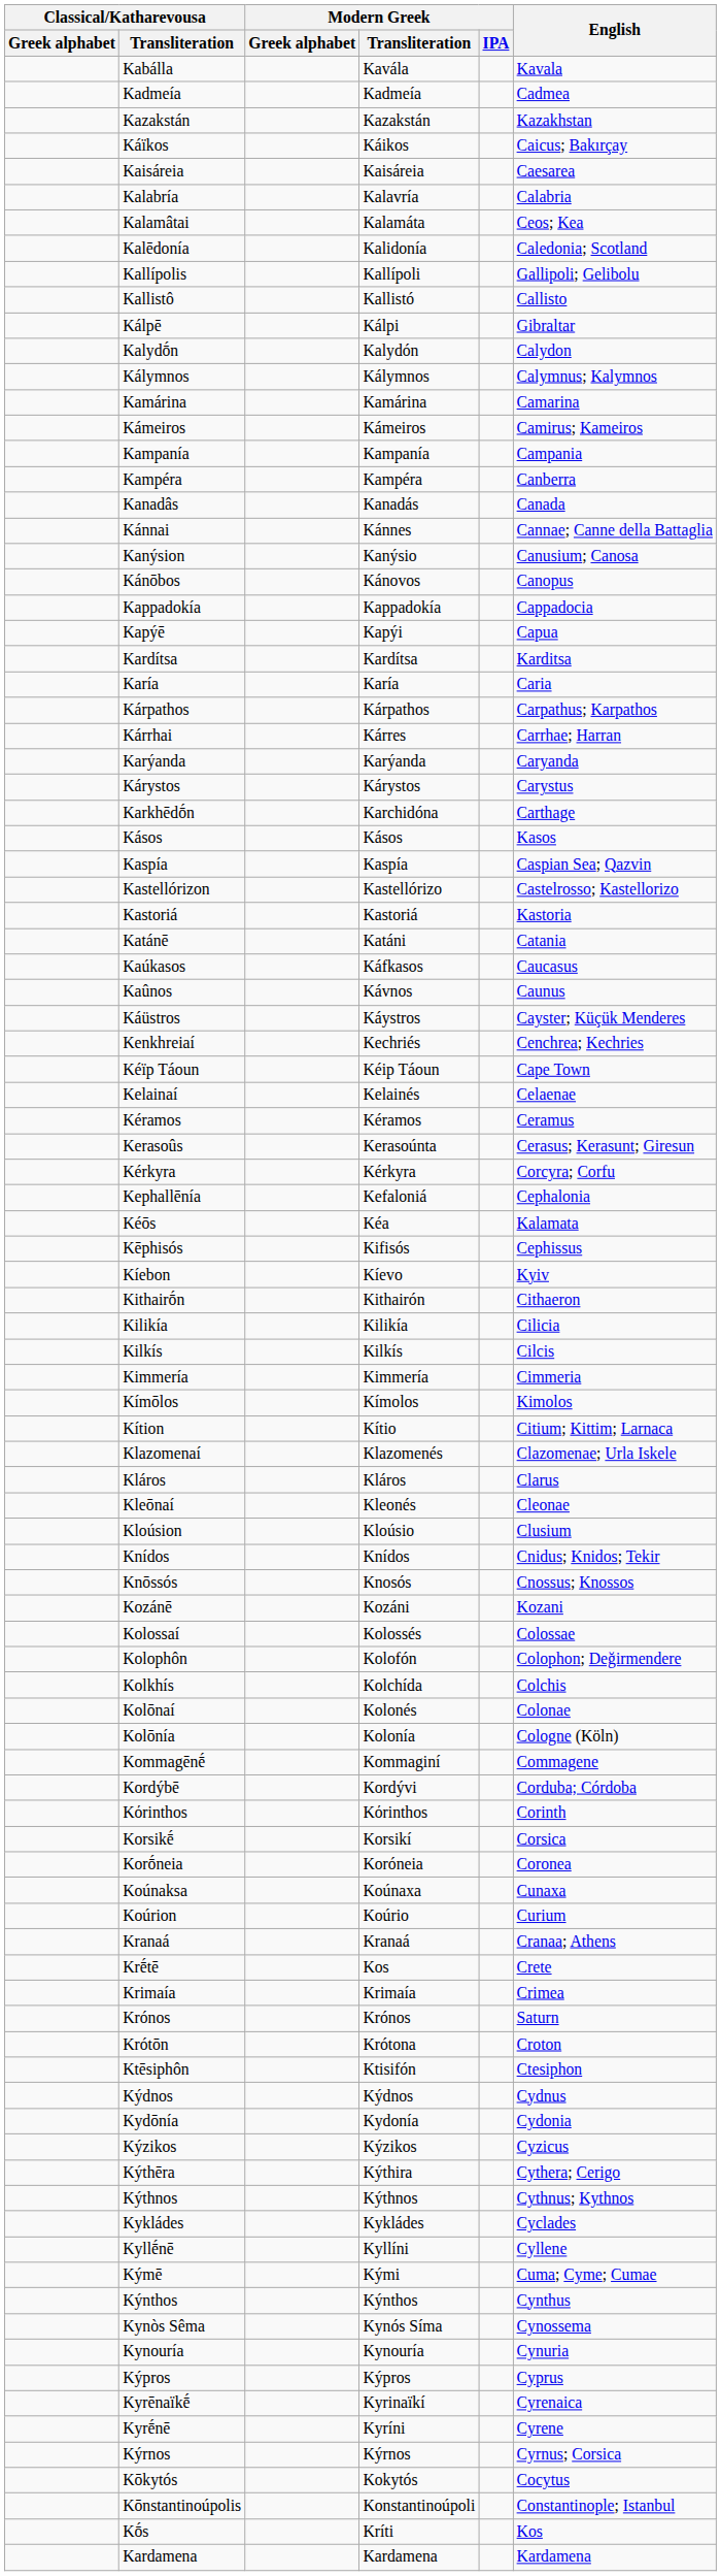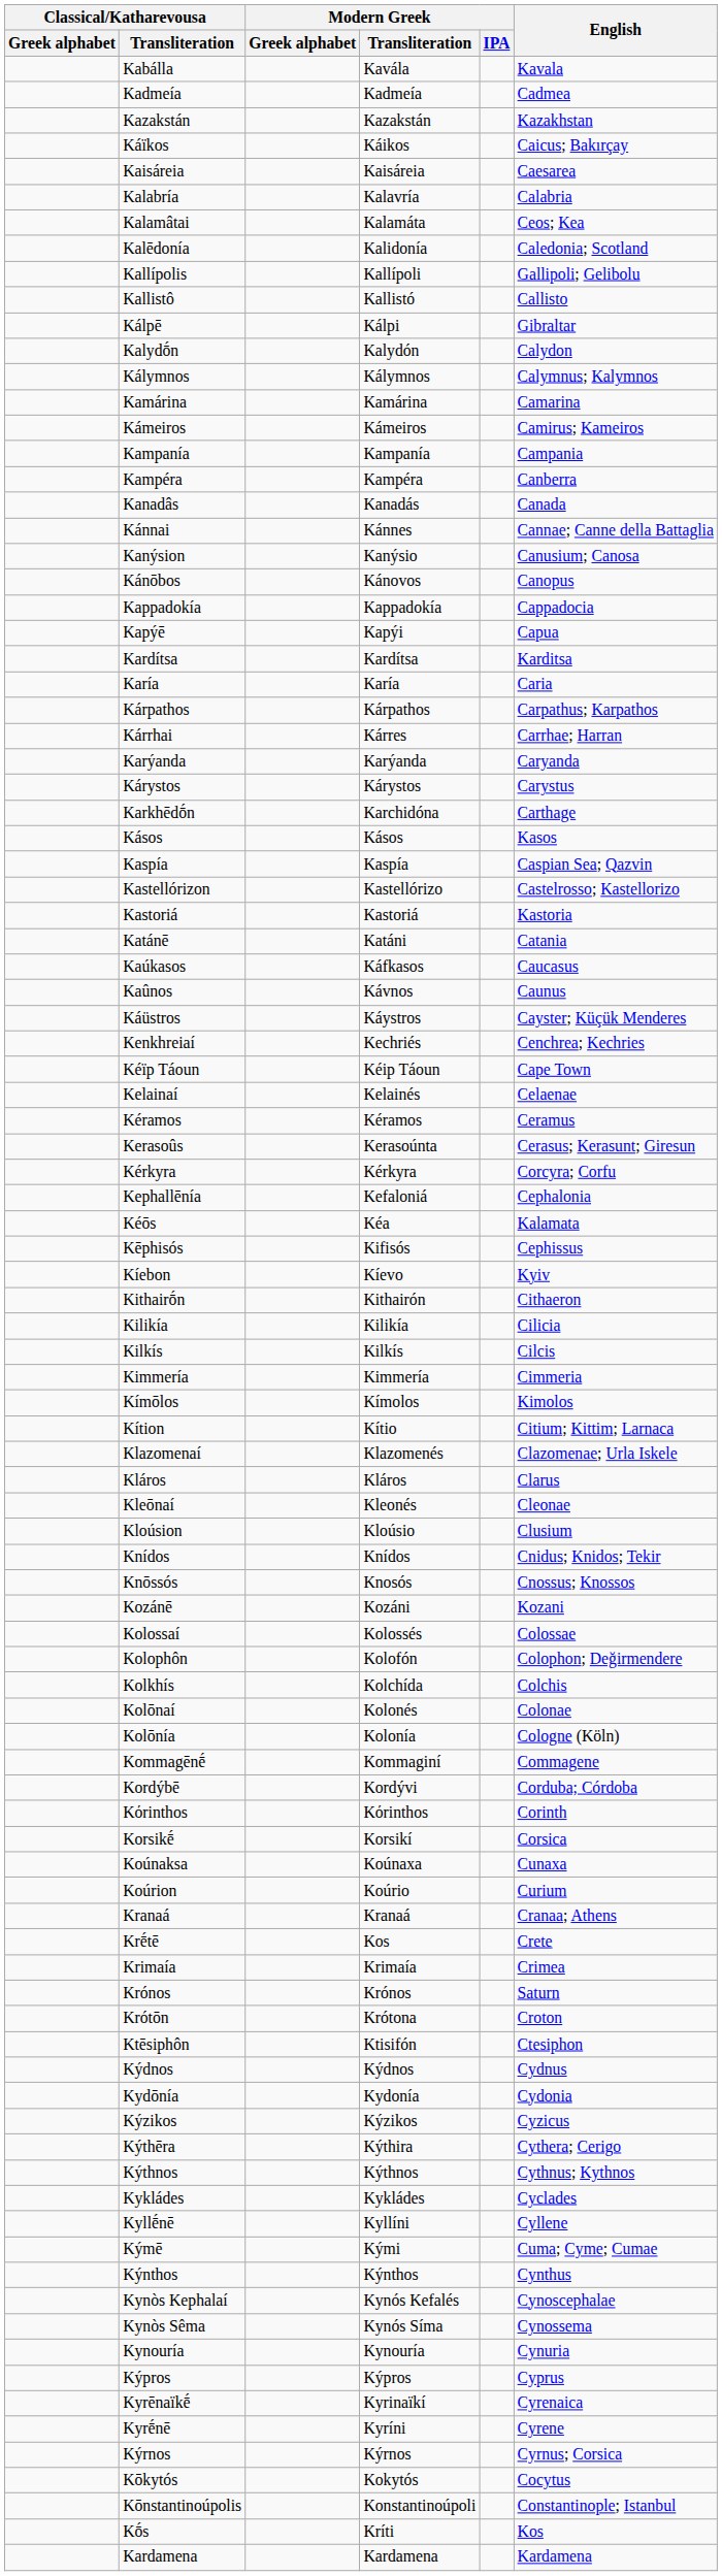 <table class="wikitable">
 <tr>
 <th colspan="2">Classical/Katharevousa</th>
 <th colspan="3">Modern Greek</th>
 <th rowspan="2">English</th>
 </tr>
 <tr>
 <th>Greek alphabet</th>
 <th>Transliteration</th>
 <th>Greek alphabet</th>
 <th>Transliteration</th>
 <th><a href='#'>IPA</a></th>
 </tr>
 <tr>
 <td></td>
 <td>Kabálla</td>
 <td></td>
 <td>Kavála</td>
 <td></td>
 <td><a href='#'>Kavala</a></td>
 </tr>
 <tr>
 <td></td>
 <td>Kadmeía</td>
 <td></td>
 <td>Kadmeía</td>
 <td></td>
 <td><a href='#'>Cadmea</a></td>
 </tr>
 <tr>
 <td></td>
 <td>Kazakstán</td>
 <td></td>
 <td>Kazakstán</td>
 <td></td>
 <td><a href='#'>Kazakhstan</a></td>
 </tr>
 <tr>
 <td></td>
 <td>Káïkos</td>
 <td></td>
 <td>Káikos</td>
 <td></td>
 <td><a href='#'>Caicus</a>; <a href='#'>Bakırçay</a></td>
 </tr>
 <tr>
 <td></td>
 <td>Kaisáreia</td>
 <td></td>
 <td>Kaisáreia</td>
 <td></td>
 <td><a href='#'>Caesarea</a></td>
 </tr>
 <tr>
 <td></td>
 <td>Kalabría</td>
 <td></td>
 <td>Kalavría</td>
 <td></td>
 <td><a href='#'>Calabria</a></td>
 </tr>
 <tr>
 <td></td>
 <td>Kalamâtai</td>
 <td></td>
 <td>Kalamáta</td>
 <td></td>
 <td><a href='#'>Ceos</a>; <a href='#'>Kea</a></td>
 </tr>
 <tr>
 <td></td>
 <td>Kalēdonía</td>
 <td></td>
 <td>Kalidonía</td>
 <td></td>
 <td><a href='#'>Caledonia</a>; <a href='#'>Scotland</a></td>
 </tr>
 <tr>
 <td></td>
 <td>Kallípolis</td>
 <td></td>
 <td>Kallípoli</td>
 <td></td>
 <td><a href='#'>Gallipoli</a>; <a href='#'>Gelibolu</a></td>
 </tr>
 <tr>
 <td></td>
 <td>Kallistô</td>
 <td></td>
 <td>Kallistó</td>
 <td></td>
 <td><a href='#'>Callisto</a></td>
 </tr>
 <tr>
 <td></td>
 <td>Kálpē</td>
 <td></td>
 <td>Kálpi</td>
 <td></td>
 <td><a href='#'>Gibraltar</a></td>
 </tr>
 <tr>
 <td></td>
 <td>Kalydṓn</td>
 <td></td>
 <td>Kalydón</td>
 <td></td>
 <td><a href='#'>Calydon</a></td>
 </tr>
 <tr>
 <td></td>
 <td>Kálymnos</td>
 <td></td>
 <td>Kálymnos</td>
 <td></td>
 <td><a href='#'>Calymnus</a>; <a href='#'>Kalymnos</a></td>
 </tr>
 <tr>
 <td></td>
 <td>Kamárina</td>
 <td></td>
 <td>Kamárina</td>
 <td></td>
 <td><a href='#'>Camarina</a></td>
 </tr>
 <tr>
 <td></td>
 <td>Kámeiros</td>
 <td></td>
 <td>Kámeiros</td>
 <td></td>
 <td><a href='#'>Camirus</a>; <a href='#'>Kameiros</a></td>
 </tr>
 <tr>
 <td></td>
 <td>Kampanía</td>
 <td></td>
 <td>Kampanía</td>
 <td></td>
 <td><a href='#'>Campania</a></td>
 </tr>
 <tr>
 <td></td>
 <td>Kampéra</td>
 <td></td>
 <td>Kampéra</td>
 <td></td>
 <td><a href='#'>Canberra</a></td>
 </tr>
 <tr>
 <td></td>
 <td>Kanadâs</td>
 <td></td>
 <td>Kanadás</td>
 <td></td>
 <td><a href='#'>Canada</a></td>
 </tr>
 <tr>
 <td></td>
 <td>Kánnai</td>
 <td></td>
 <td>Kánnes</td>
 <td></td>
 <td><a href='#'>Cannae</a>; <a href='#'>Canne della Battaglia</a></td>
 </tr>
 <tr>
 <td></td>
 <td>Kanýsion</td>
 <td></td>
 <td>Kanýsio</td>
 <td></td>
 <td><a href='#'>Canusium</a>; <a href='#'>Canosa</a></td>
 </tr>
 <tr>
 <td></td>
 <td>Kánōbos</td>
 <td></td>
 <td>Kánovos</td>
 <td></td>
 <td><a href='#'>Canopus</a></td>
 </tr>
 <tr>
 <td></td>
 <td>Kappadokía</td>
 <td></td>
 <td>Kappadokía</td>
 <td></td>
 <td><a href='#'>Cappadocia</a></td>
 </tr>
 <tr>
 <td></td>
 <td>Kapýē</td>
 <td></td>
 <td>Kapýi</td>
 <td></td>
 <td><a href='#'>Capua</a></td>
 </tr>
 <tr>
 <td></td>
 <td>Kardítsa</td>
 <td></td>
 <td>Kardítsa</td>
 <td></td>
 <td><a href='#'>Karditsa</a></td>
 </tr>
 <tr>
 <td></td>
 <td>Karía</td>
 <td></td>
 <td>Karía</td>
 <td></td>
 <td><a href='#'>Caria</a></td>
 </tr>
 <tr>
 <td></td>
 <td>Kárpathos</td>
 <td></td>
 <td>Kárpathos</td>
 <td></td>
 <td><a href='#'>Carpathus</a>; <a href='#'>Karpathos</a></td>
 </tr>
 <tr>
 <td></td>
 <td>Kárrhai</td>
 <td></td>
 <td>Kárres</td>
 <td></td>
 <td><a href='#'>Carrhae</a>; <a href='#'>Harran</a></td>
 </tr>
 <tr>
 <td></td>
 <td>Karýanda</td>
 <td></td>
 <td>Karýanda</td>
 <td></td>
 <td><a href='#'>Caryanda</a></td>
 </tr>
 <tr>
 <td></td>
 <td>Kárystos</td>
 <td></td>
 <td>Kárystos</td>
 <td></td>
 <td><a href='#'>Carystus</a></td>
 </tr>
 <tr>
 <td></td>
 <td>Karkhēdṓn</td>
 <td></td>
 <td>Karchidóna</td>
 <td></td>
 <td><a href='#'>Carthage</a></td>
 </tr>
 <tr>
 <td></td>
 <td>Kásos</td>
 <td></td>
 <td>Kásos</td>
 <td></td>
 <td><a href='#'>Kasos</a></td>
 </tr>
 <tr>
 <td></td>
 <td>Kaspía</td>
 <td></td>
 <td>Kaspía</td>
 <td></td>
 <td><a href='#'>Caspian Sea</a>; <a href='#'>Qazvin</a></td>
 </tr>
 <tr>
 <td></td>
 <td>Kastellórizon</td>
 <td></td>
 <td>Kastellórizo</td>
 <td></td>
 <td><a href='#'>Castelrosso</a>; <a href='#'>Kastellorizo</a></td>
 </tr>
 <tr>
 <td></td>
 <td>Kastoriá</td>
 <td></td>
 <td>Kastoriá</td>
 <td></td>
 <td><a href='#'>Kastoria</a></td>
 </tr>
 <tr>
 <td></td>
 <td>Katánē</td>
 <td></td>
 <td>Katáni</td>
 <td></td>
 <td><a href='#'>Catania</a></td>
 </tr>
 <tr>
 <td></td>
 <td>Kaúkasos</td>
 <td></td>
 <td>Káfkasos</td>
 <td></td>
 <td><a href='#'>Caucasus</a></td>
 </tr>
 <tr>
 <td></td>
 <td>Kaûnos</td>
 <td></td>
 <td>Kávnos</td>
 <td></td>
 <td><a href='#'>Caunus</a></td>
 </tr>
 <tr>
 <td></td>
 <td>Káüstros</td>
 <td></td>
 <td>Káystros</td>
 <td></td>
 <td><a href='#'>Cayster</a>; <a href='#'>Küçük Menderes</a></td>
 </tr>
 <tr>
 <td></td>
 <td>Kenkhreiaí</td>
 <td></td>
 <td>Kechriés</td>
 <td></td>
 <td><a href='#'>Cenchrea</a>; <a href='#'>Kechries</a></td>
 </tr>
 <tr>
 <td></td>
 <td>Kéïp Táoun</td>
 <td></td>
 <td>Kéip Táoun</td>
 <td></td>
 <td><a href='#'>Cape Town</a></td>
 </tr>
 <tr>
 <td></td>
 <td>Kelainaí</td>
 <td></td>
 <td>Kelainés</td>
 <td></td>
 <td><a href='#'>Celaenae</a></td>
 </tr>
 <tr>
 <td></td>
 <td>Kéramos</td>
 <td></td>
 <td>Kéramos</td>
 <td></td>
 <td><a href='#'>Ceramus</a></td>
 </tr>
 <tr>
 <td></td>
 <td>Kerasoûs</td>
 <td></td>
 <td>Kerasoúnta</td>
 <td></td>
 <td><a href='#'>Cerasus</a>; <a href='#'>Kerasunt</a>; <a href='#'>Giresun</a></td>
 </tr>
 <tr>
 <td></td>
 <td>Kérkyra</td>
 <td></td>
 <td>Kérkyra</td>
 <td></td>
 <td><a href='#'>Corcyra</a>; <a href='#'>Corfu</a></td>
 </tr>
 <tr>
 <td></td>
 <td>Kephallēnía</td>
 <td></td>
 <td>Kefaloniá</td>
 <td></td>
 <td><a href='#'>Cephalonia</a></td>
 </tr>
 <tr>
 <td></td>
 <td>Kéōs</td>
 <td></td>
 <td>Kéa</td>
 <td></td>
 <td><a href='#'>Kalamata</a></td>
 </tr>
 <tr>
 <td></td>
 <td>Kēphisós</td>
 <td></td>
 <td>Kifisós</td>
 <td></td>
 <td><a href='#'>Cephissus</a></td>
 </tr>
 <tr>
 <td></td>
 <td>Kíebon</td>
 <td></td>
 <td>Kíevo</td>
 <td></td>
 <td><a href='#'>Kyiv</a></td>
 </tr>
 <tr>
 <td></td>
 <td>Kithairṓn</td>
 <td></td>
 <td>Kithairón</td>
 <td></td>
 <td><a href='#'>Cithaeron</a></td>
 </tr>
 <tr>
 <td></td>
 <td>Kilikía</td>
 <td></td>
 <td>Kilikía</td>
 <td></td>
 <td><a href='#'>Cilicia</a></td>
 </tr>
 <tr>
 <td></td>
 <td>Kilkís</td>
 <td></td>
 <td>Kilkís</td>
 <td></td>
 <td><a href='#'>Cilcis</a></td>
 </tr>
 <tr>
 <td></td>
 <td>Kimmería</td>
 <td></td>
 <td>Kimmería</td>
 <td></td>
 <td><a href='#'>Cimmeria</a></td>
 </tr>
 <tr>
 <td></td>
 <td>Kímōlos</td>
 <td></td>
 <td>Kímolos</td>
 <td></td>
 <td><a href='#'>Kimolos</a></td>
 </tr>
 <tr>
 <td></td>
 <td>Kítion</td>
 <td></td>
 <td>Kítio</td>
 <td></td>
 <td><a href='#'>Citium</a>; <a href='#'>Kittim</a>; <a href='#'>Larnaca</a></td>
 </tr>
 <tr>
 <td></td>
 <td>Klazomenaí</td>
 <td></td>
 <td>Klazomenés</td>
 <td></td>
 <td><a href='#'>Clazomenae</a>; <a href='#'>Urla Iskele</a></td>
 </tr>
 <tr>
 <td></td>
 <td>Kláros</td>
 <td></td>
 <td>Kláros</td>
 <td></td>
 <td><a href='#'>Clarus</a></td>
 </tr>
 <tr>
 <td></td>
 <td>Kleōnaí</td>
 <td></td>
 <td>Kleonés</td>
 <td></td>
 <td><a href='#'>Cleonae</a></td>
 </tr>
 <tr>
 <td></td>
 <td>Kloúsion</td>
 <td></td>
 <td>Kloúsio</td>
 <td></td>
 <td><a href='#'>Clusium</a></td>
 </tr>
 <tr>
 <td></td>
 <td>Knídos</td>
 <td></td>
 <td>Knídos</td>
 <td></td>
 <td><a href='#'>Cnidus</a>; <a href='#'>Knidos</a>; <a href='#'>Tekir</a></td>
 </tr>
 <tr>
 <td></td>
 <td>Knōssós</td>
 <td></td>
 <td>Knosós</td>
 <td></td>
 <td><a href='#'>Cnossus</a>; <a href='#'>Knossos</a></td>
 </tr>
 <tr>
 <td></td>
 <td>Kozánē</td>
 <td></td>
 <td>Kozáni</td>
 <td></td>
 <td><a href='#'>Kozani</a></td>
 </tr>
 <tr>
 <td></td>
 <td>Kolossaí</td>
 <td></td>
 <td>Kolossés</td>
 <td></td>
 <td><a href='#'>Colossae</a></td>
 </tr>
 <tr>
 <td></td>
 <td>Kolophôn</td>
 <td></td>
 <td>Kolofón</td>
 <td></td>
 <td><a href='#'>Colophon</a>; <a href='#'>Değirmendere</a></td>
 </tr>
 <tr>
 <td></td>
 <td>Kolkhís</td>
 <td></td>
 <td>Kolchída</td>
 <td></td>
 <td><a href='#'>Colchis</a></td>
 </tr>
 <tr>
 <td></td>
 <td>Kolōnaí</td>
 <td></td>
 <td>Kolonés</td>
 <td></td>
 <td><a href='#'>Colonae</a></td>
 </tr>
 <tr>
 <td></td>
 <td>Kolōnía</td>
 <td></td>
 <td>Kolonía</td>
 <td></td>
 <td><a href='#'>Cologne</a> (Köln)</td>
 </tr>
 <tr>
 <td></td>
 <td>Kommagēnḗ</td>
 <td></td>
 <td>Kommaginí</td>
 <td></td>
 <td><a href='#'>Commagene</a></td>
 </tr>
 <tr>
 <td></td>
 <td>Kordýbē</td>
 <td></td>
 <td>Kordývi</td>
 <td></td>
 <td><a href='#'>Corduba; Córdoba</a></td>
 </tr>
 <tr>
 <td></td>
 <td>Kόrinthos</td>
 <td></td>
 <td>Kόrinthos</td>
 <td></td>
 <td><a href='#'>Corinth</a></td>
 </tr>
 <tr>
 <td></td>
 <td>Korsikḗ</td>
 <td></td>
 <td>Korsikí</td>
 <td></td>
 <td><a href='#'>Corsica</a></td>
 </tr>
 <tr>
 <td></td>
-<td>Korṓneia</td>
-<td></td>
-<td>Koróneia</td>
-<td></td>
-<td><a href='#'>Coronea</a></td>
-</tr>
-<tr>
-<td></td>
 <td>Koúnaksa</td>
 <td></td>
 <td>Koúnaxa</td>
 <td></td>
 <td><a href='#'>Cunaxa</a></td>
 </tr>
 <tr>
 <td></td>
 <td>Koúrion</td>
 <td></td>
 <td>Koúrio</td>
 <td></td>
 <td><a href='#'>Curium</a></td>
 </tr>
 <tr>
 <td></td>
 <td>Kranaá</td>
 <td></td>
 <td>Kranaá</td>
 <td></td>
 <td><a href='#'>Cranaa</a>; <a href='#'>Athens</a></td>
 </tr>
 <tr>
 <td></td>
 <td>Krḗtē</td>
 <td></td>
 <td>Kos</td>
 <td></td>
 <td><a href='#'>Crete</a></td>
 </tr>
 <tr>
 <td></td>
 <td>Krimaía</td>
 <td></td>
 <td>Krimaía</td>
 <td></td>
 <td><a href='#'>Crimea</a></td>
 </tr>
 <tr>
 <td></td>
 <td>Krónos</td>
 <td></td>
 <td>Krónos</td>
 <td></td>
 <td><a href='#'>Saturn</a></td>
 </tr>
 <tr>
 <td></td>
 <td>Krótōn</td>
 <td></td>
 <td>Krótona</td>
 <td></td>
 <td><a href='#'>Croton</a></td>
 </tr>
 <tr>
 <td></td>
 <td>Ktēsiphôn</td>
 <td></td>
 <td>Ktisifón</td>
 <td></td>
 <td><a href='#'>Ctesiphon</a></td>
 </tr>
 <tr>
 <td></td>
 <td>Kýdnos</td>
 <td></td>
 <td>Kýdnos</td>
 <td></td>
 <td><a href='#'>Cydnus</a></td>
 </tr>
 <tr>
 <td></td>
 <td>Kydōnía</td>
 <td></td>
 <td>Kydonía</td>
 <td></td>
 <td><a href='#'>Cydonia</a></td>
 </tr>
 <tr>
 <td></td>
 <td>Kýzikos</td>
 <td></td>
 <td>Kýzikos</td>
 <td></td>
 <td><a href='#'>Cyzicus</a></td>
 </tr>
 <tr>
 <td></td>
 <td>Kýthēra</td>
 <td></td>
 <td>Kýthira</td>
 <td></td>
 <td><a href='#'>Cythera</a>; <a href='#'>Cerigo</a></td>
 </tr>
 <tr>
 <td></td>
 <td>Kýthnos</td>
 <td></td>
 <td>Kýthnos</td>
 <td></td>
 <td><a href='#'>Cythnus</a>; <a href='#'>Kythnos</a></td>
 </tr>
 <tr>
 <td></td>
 <td>Kykládes</td>
 <td></td>
 <td>Kykládes</td>
 <td></td>
 <td><a href='#'>Cyclades</a></td>
 </tr>
 <tr>
 <td></td>
 <td>Kyllḗnē</td>
 <td></td>
 <td>Kyllíni</td>
 <td></td>
 <td><a href='#'>Cyllene</a></td>
 </tr>
 <tr>
 <td></td>
 <td>Kýmē</td>
 <td></td>
 <td>Kými</td>
 <td></td>
 <td><a href='#'>Cuma</a>; <a href='#'>Cyme</a>; <a href='#'>Cumae</a></td>
 </tr>
 <tr>
 <td></td>
 <td>Kýnthos</td>
 <td></td>
 <td>Kýnthos</td>
 <td></td>
 <td><a href='#'>Cynthus</a></td>
 </tr>
 <tr>
 <td></td>
+<td>Kynòs Kephalaí</td>
+<td></td>
+<td>Kynós Kefalés</td>
+<td></td>
+<td><a href='#'>Cynoscephalae</a></td>
+</tr>
+<tr>
+<td></td>
 <td>Kynòs Sêma</td>
 <td></td>
 <td>Kynós Síma</td>
 <td></td>
 <td><a href='#'>Cynossema</a></td>
 </tr>
 <tr>
 <td></td>
 <td>Kynouría</td>
 <td></td>
 <td>Kynouría</td>
 <td></td>
 <td><a href='#'>Cynuria</a></td>
 </tr>
 <tr>
 <td></td>
 <td>Kýpros</td>
 <td></td>
 <td>Kýpros</td>
 <td></td>
 <td><a href='#'>Cyprus</a></td>
 </tr>
 <tr>
 <td></td>
 <td>Kyrēnaïkḗ</td>
 <td></td>
 <td>Kyrinaïkí</td>
 <td></td>
 <td><a href='#'>Cyrenaica</a></td>
 </tr>
 <tr>
 <td></td>
 <td>Kyrḗnē</td>
 <td></td>
 <td>Kyríni</td>
 <td></td>
 <td><a href='#'>Cyrene</a></td>
 </tr>
 <tr>
 <td></td>
 <td>Kýrnos</td>
 <td></td>
 <td>Kýrnos</td>
 <td></td>
 <td><a href='#'>Cyrnus</a>; <a href='#'>Corsica</a></td>
 </tr>
 <tr>
 <td></td>
 <td>Kōkytós</td>
 <td></td>
 <td>Kokytós</td>
 <td></td>
 <td><a href='#'>Cocytus</a></td>
 </tr>
 <tr>
 <td></td>
 <td>Kōnstantinoúpolis</td>
 <td></td>
 <td>Konstantinoúpoli</td>
 <td></td>
 <td><a href='#'>Constantinople</a>; <a href='#'>Istanbul</a></td>
 </tr>
 <tr>
 <td></td>
 <td>Kṓs</td>
 <td></td>
 <td>Kríti</td>
 <td></td>
 <td><a href='#'>Kos</a></td>
 </tr>
 <tr>
 <td></td>
 <td>Kardamena</td>
 <td></td>
 <td>Kardamena</td>
 <td></td>
 <td><a href='#'>Kardamena</a></td>
 </tr>
 </table>
